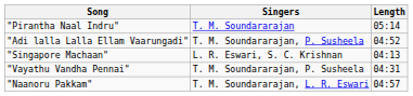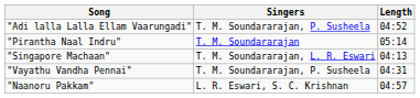 <table class="wikitable">
 <tr>
 <th>Song</th>
 <th>Singers</th>
 <th>Length</th>
 </tr>
 <tr>
+<td>"Adi lalla Lalla Ellam Vaarungadi"</td>
+<td>T. M. Soundararajan, <a href='#'>P. Susheela</a></td>
+<td>04:52</td>
+</tr>
+<tr>
 <td>"Pirantha Naal Indru"</td>
 <td><a href='#'>T. M. Soundararajan</a></td>
 <td>05:14</td>
 </tr>
 <tr>
-<td>"Adi lalla Lalla Ellam Vaarungadi"</td>
-<td>T. M. Soundararajan, <a href='#'>P. Susheela</a></td>
-<td>04:52</td>
-</tr>
-<tr>
 <td>"Singapore Machaan"</td>
-<td>L. R. Eswari, S. C. Krishnan</td>
+<td>T. M. Soundararajan, <a href='#'>L. R. Eswari</a></td>
 <td>04:13</td>
 </tr>
 <tr>
 <td>"Vayathu Vandha Pennai"</td>
 <td>T. M. Soundararajan, P. Susheela</td>
 <td>04:31</td>
 </tr>
 <tr>
 <td>"Naanoru Pakkam"</td>
-<td>T. M. Soundararajan, <a href='#'>L. R. Eswari</a></td>
+<td>L. R. Eswari, S. C. Krishnan</td>
 <td>04:57</td>
 </tr>
 </table>
